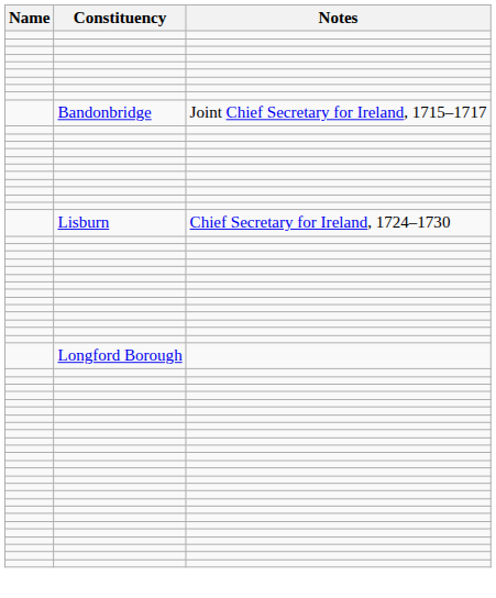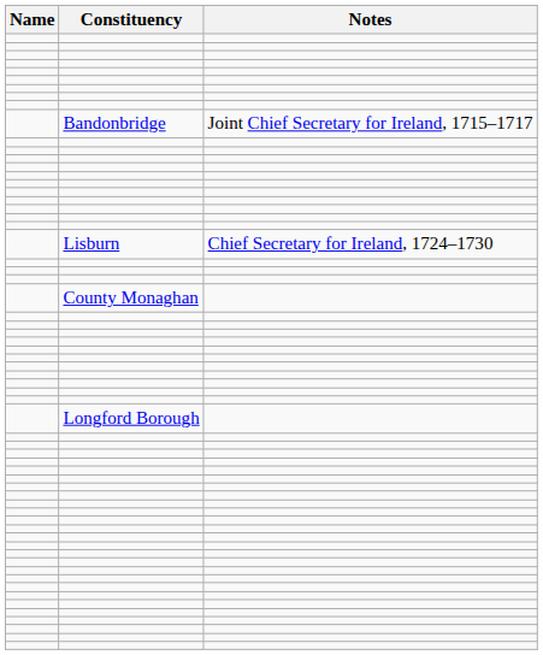 <table class="wikitable sortable">
 <tr>
 <th>Name</th>
 <th>Constituency</th>
 <th>Notes</th>
 </tr>
 <tr>
 <td></td>
 <td></td>
 <td></td>
 </tr>
 <tr>
 <td></td>
 <td></td>
 <td></td>
 </tr>
 <tr>
 <td></td>
 <td></td>
 <td></td>
 </tr>
 <tr>
 <td></td>
 <td></td>
 <td></td>
 </tr>
 <tr>
 <td></td>
 <td></td>
 <td></td>
 </tr>
 <tr>
 <td></td>
 <td></td>
 <td></td>
 </tr>
 <tr>
 <td></td>
 <td></td>
 <td></td>
 </tr>
 <tr>
 <td></td>
 <td></td>
 <td></td>
 </tr>
 <tr>
 <td></td>
 <td></td>
 <td></td>
 </tr>
 <tr>
 <td></td>
 <td><a href='#'>Bandonbridge</a></td>
 <td>Joint <a href='#'>Chief Secretary for Ireland</a>, 1715–1717</td>
 </tr>
 <tr>
 <td></td>
 <td></td>
 <td></td>
 </tr>
 <tr>
 <td></td>
 <td></td>
 <td></td>
 </tr>
 <tr>
 <td></td>
 <td></td>
 <td></td>
 </tr>
 <tr>
 <td></td>
 <td></td>
 <td></td>
 </tr>
 <tr>
 <td></td>
 <td></td>
 <td></td>
 </tr>
 <tr>
 <td></td>
 <td></td>
 <td></td>
 </tr>
 <tr>
 <td></td>
 <td></td>
 <td></td>
 </tr>
 <tr>
 <td></td>
 <td></td>
 <td></td>
 </tr>
 <tr>
 <td></td>
 <td></td>
 <td></td>
 </tr>
 <tr>
 <td></td>
 <td></td>
 <td></td>
 </tr>
 <tr>
 <td></td>
 <td></td>
 <td></td>
 </tr>
 <tr>
 <td></td>
 <td><a href='#'>Lisburn</a></td>
 <td><a href='#'>Chief Secretary for Ireland</a>, 1724–1730</td>
 </tr>
 <tr>
 <td></td>
 <td></td>
 <td></td>
 </tr>
 <tr>
 <td></td>
 <td></td>
 <td></td>
 </tr>
 <tr>
 <td></td>
 <td></td>
+<td></td>
+</tr>
+<tr>
+<td></td>
+<td><a href='#'>County Monaghan</a></td>
 <td></td>
 </tr>
 <tr>
 <td></td>
 <td></td>
 <td></td>
 </tr>
 <tr>
 <td></td>
 <td></td>
 <td></td>
 </tr>
 <tr>
 <td></td>
 <td></td>
 <td></td>
 </tr>
 <tr>
 <td></td>
 <td></td>
 <td></td>
 </tr>
 <tr>
 <td></td>
 <td></td>
 <td></td>
 </tr>
 <tr>
 <td></td>
 <td></td>
 <td></td>
 </tr>
 <tr>
 <td></td>
 <td></td>
 <td></td>
 </tr>
 <tr>
 <td></td>
 <td></td>
 <td></td>
 </tr>
 <tr>
 <td></td>
 <td></td>
 <td></td>
 </tr>
 <tr>
 <td></td>
 <td></td>
 <td></td>
 </tr>
 <tr>
 <td></td>
 <td></td>
 <td></td>
 </tr>
 <tr>
 <td></td>
 <td><a href='#'>Longford Borough</a></td>
 <td></td>
 </tr>
 <tr>
 <td></td>
 <td></td>
 <td></td>
 </tr>
 <tr>
 <td></td>
 <td></td>
 <td></td>
 </tr>
 <tr>
 <td></td>
 <td></td>
 <td></td>
 </tr>
 <tr>
 <td></td>
 <td></td>
 <td></td>
 </tr>
 <tr>
 <td></td>
 <td></td>
 <td></td>
 </tr>
 <tr>
 <td></td>
 <td></td>
 <td></td>
 </tr>
 <tr>
 <td></td>
 <td></td>
 <td></td>
 </tr>
 <tr>
 <td></td>
 <td></td>
 <td></td>
 </tr>
 <tr>
 <td></td>
 <td></td>
 <td></td>
 </tr>
 <tr>
 <td></td>
 <td></td>
 <td></td>
 </tr>
 <tr>
 <td></td>
 <td></td>
 <td></td>
 </tr>
 <tr>
 <td></td>
 <td></td>
 <td></td>
 </tr>
 <tr>
 <td></td>
 <td></td>
 <td></td>
 </tr>
 <tr>
 <td></td>
 <td></td>
 <td></td>
 </tr>
 <tr>
 <td></td>
 <td></td>
 <td></td>
 </tr>
 <tr>
 <td></td>
 <td></td>
 <td></td>
 </tr>
 <tr>
 <td></td>
 <td></td>
 <td></td>
 </tr>
 <tr>
 <td></td>
 <td></td>
 <td></td>
 </tr>
 <tr>
 <td></td>
 <td></td>
 <td></td>
 </tr>
 <tr>
 <td></td>
 <td></td>
 <td></td>
 </tr>
 <tr>
 <td></td>
 <td></td>
 <td></td>
 </tr>
 <tr>
 <td></td>
 <td></td>
 <td></td>
 </tr>
 <tr>
 <td></td>
 <td></td>
 <td></td>
 </tr>
 <tr>
 <td></td>
 <td></td>
 <td></td>
 </tr>
 <tr>
 <td></td>
 <td></td>
 <td></td>
 </tr>
 <tr>
 <td></td>
 <td></td>
 <td></td>
 </tr>
 </table>
